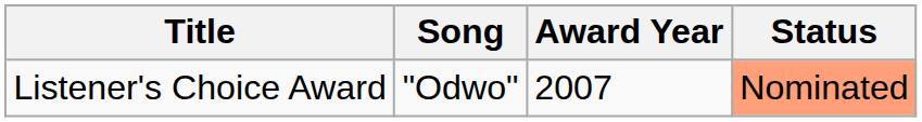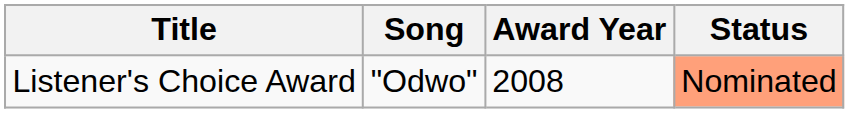 <table class="wikitable">
 <tr>
 <th>Title</th>
 <th>Song</th>
 <th>Award Year</th>
 <th>Status</th>
 </tr>
 <tr>
 <td>Listener's Choice Award</td>
 <td>"Odwo"</td>
-<td>2007</td>
+<td>2008</td>
 <td style="background: lightsalmon;">Nominated</td>
 </tr>
 </table>
